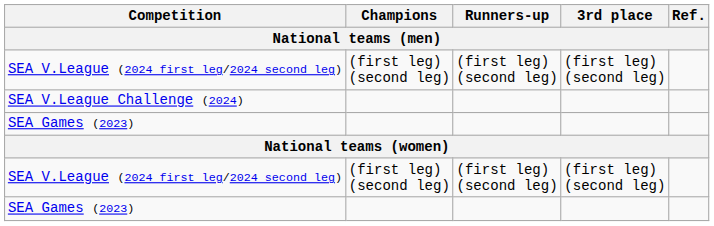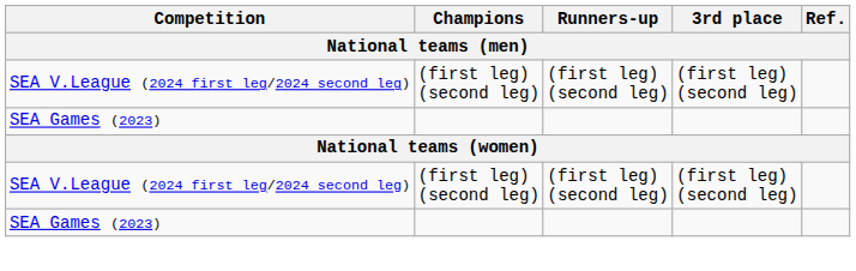 <table class="wikitable">
 <tr>
 <th>Competition</th>
 <th>Champions</th>
 <th>Runners-up</th>
 <th>3rd place</th>
 <th>Ref.</th>
 </tr>
 <tr>
 <th colspan=5>National teams (men)</th>
 </tr>
 <tr>
 <td><a href='#'>SEA V.League</a> <small>(<a href='#'>2024 first leg</a>/<a href='#'>2024 second leg</a>)</small></td>
 <td> (first leg)<br> (second leg)</td>
 <td> (first leg)<br> (second leg)</td>
 <td> (first leg)<br> (second leg)</td>
-<td align=center></td>
-</tr>
-<tr>
-<td><a href='#'>SEA V.League Challenge</a> <small>(<a href='#'>2024</a>)</small></td>
-<td></td>
-<td></td>
-<td></td>
 <td align=center></td>
 </tr>
 <tr>
 <td><a href='#'>SEA Games</a> <small>(<a href='#'>2023</a>)</small></td>
 <td></td>
 <td></td>
 <td></td>
 <td align=center></td>
 </tr>
 <tr>
 <th colspan=5>National teams (women)</th>
 </tr>
 <tr>
 <td><a href='#'>SEA V.League</a> <small>(<a href='#'>2024 first leg</a>/<a href='#'>2024 second leg</a>)</small></td>
 <td> (first leg)<br> (second leg)</td>
 <td> (first leg)<br> (second leg)</td>
 <td> (first leg)<br> (second leg)</td>
 <td align=center></td>
 </tr>
 <tr>
 <td><a href='#'>SEA Games</a> <small>(<a href='#'>2023</a>)</small></td>
 <td></td>
 <td></td>
 <td></td>
 <td align=center></td>
 </tr>
 </table>
